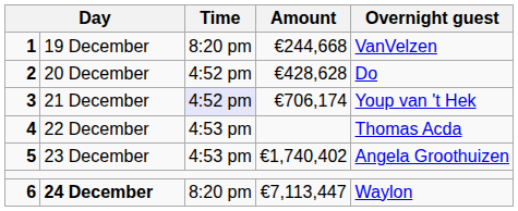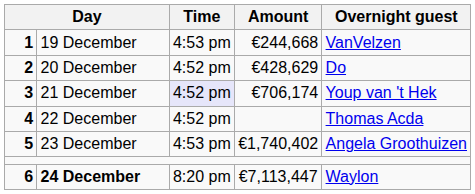 <table class=wikitable>
 <tr>
 <th colspan=2>Day</th>
 <th>Time</th>
 <th>Amount</th>
 <th>Overnight guest</th>
 </tr>
 <tr>
 <td style="text-align:right; width:25px;"><strong>1</strong></td>
 <td width=125>19 December</td>
-<td align=center>8:20 pm</td>
+<td align=center>4:53 pm</td>
 <td align=right>€244,668</td>
 <td><a href='#'>VanVelzen</a></td>
 </tr>
 <tr>
 <td style="text-align:right; width:25px;"><strong>2</strong></td>
 <td width=125>20 December</td>
 <td align=center>4:52 pm</td>
-<td align=right>€428,628</td>
+<td align=right>€428,629</td>
 <td><a href='#'>Do</a></td>
 </tr>
 <tr>
 <td style="text-align:right; width:25px;"><strong>3</strong></td>
 <td width=125>21 December</td>
 <td align=center style="background: lavender;">4:52 pm</td>
 <td align=right>€706,174</td>
 <td><a href='#'>Youp van 't Hek</a></td>
 </tr>
 <tr>
 <td style="text-align:right; width:25px;"><strong>4</strong></td>
 <td width=125>22 December</td>
-<td align=center>4:53 pm</td>
+<td align=center>4:52 pm</td>
 <td align=right></td>
 <td><a href='#'>Thomas Acda</a></td>
 </tr>
 <tr>
 <td style="text-align:right; width:25px;"><strong>5</strong></td>
 <td width=125>23 December</td>
 <td align=center>4:53 pm</td>
 <td align=right>€1,740,402</td>
 <td><a href='#'>Angela Groothuizen</a></td>
 </tr>
 <tr>
 <td colspan=5></td>
 </tr>
 <tr>
 <td style="text-align:right; width:25px;"><strong>6</strong></td>
 <td width=125><strong>24 December</strong></td>
 <td align=center>8:20 pm</td>
 <td align=center>€7,113,447</td>
 <td><a href='#'>Waylon</a></td>
 </tr>
 </table>
